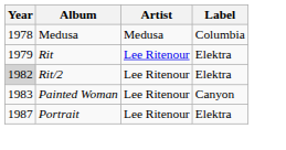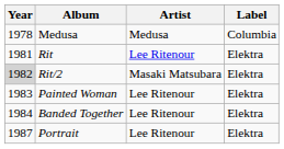 <table class="wikitable">
 <tr>
 <th>Year</th>
 <th>Album</th>
 <th>Artist</th>
 <th>Label</th>
 </tr>
 <tr>
 <td>1978</td>
 <td>Medusa</td>
 <td>Medusa</td>
 <td>Columbia</td>
 </tr>
 <tr>
-<td>1979</td>
+<td>1981</td>
 <td><em>Rit</em></td>
 <td><a href='#'>Lee Ritenour</a></td>
 <td>Elektra</td>
 </tr>
 <tr>
 <td style="background: lightgrey;">1982</td>
 <td><em>Rit/2</em></td>
-<td>Lee Ritenour</td>
+<td>Masaki Matsubara</td>
 <td>Elektra</td>
 </tr>
 <tr>
 <td>1983</td>
 <td><em>Painted Woman</em></td>
 <td>Lee Ritenour</td>
-<td>Canyon</td>
+<td>Elektra</td>
+</tr>
+<tr>
+<td>1984</td>
+<td><em>Banded Together</em></td>
+<td>Lee Ritenour</td>
+<td>Elektra</td>
 </tr>
 <tr>
 <td>1987</td>
 <td><em>Portrait</em></td>
 <td>Lee Ritenour</td>
 <td>Elektra</td>
 </tr>
 </table>
